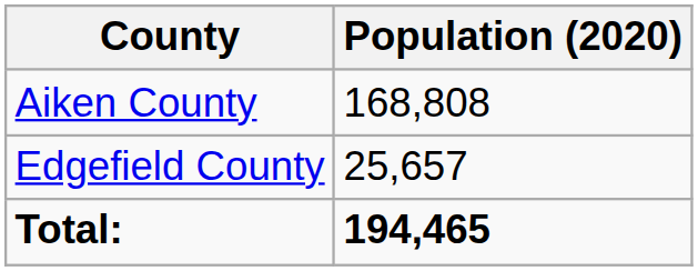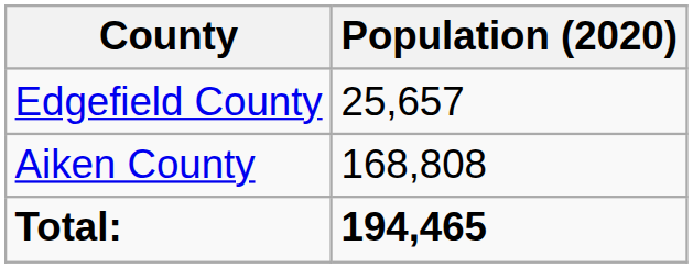 <table class="wikitable sortable">
 <tr>
 <th>County</th>
 <th>Population (2020)</th>
 </tr>
 <tr>
+<td><a href='#'>Edgefield County</a></td>
+<td>25,657</td>
+</tr>
+<tr>
 <td><a href='#'>Aiken County</a></td>
 <td>168,808</td>
-</tr>
-<tr>
-<td><a href='#'>Edgefield County</a></td>
-<td>25,657</td>
 </tr>
 <tr>
 <td class="sortbottom"><strong>Total:</strong></td>
 <td><strong>194,465</strong></td>
 </tr>
 </table>
